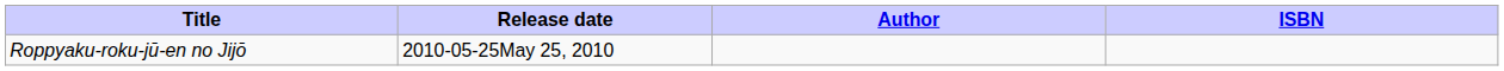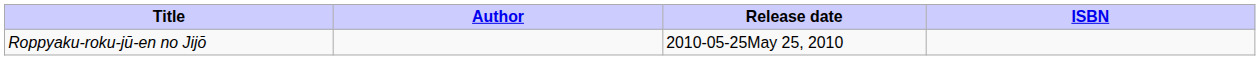 <table class="wikitable" style="width: 100%;">
 <tr>
 <th width=25% style="background:#ccf;">Title</th>
+<th width=25% style="background:#ccf;"><a href='#'>Author</a></th>
 <th width=20% style="background:#ccf;">Release date</th>
-<th width=25% style="background:#ccf;"><a href='#'>Author</a></th>
 <th width=25% style="background:#ccf;"><a href='#'>ISBN</a></th>
 </tr>
 <tr>
 <td><em>Roppyaku-roku-jū-en no Jijō</em></td>
+<td></td>
 <td><span>2010-05-25</span>May 25, 2010</td>
-<td></td>
 <td></td>
 </tr>
 </table>
